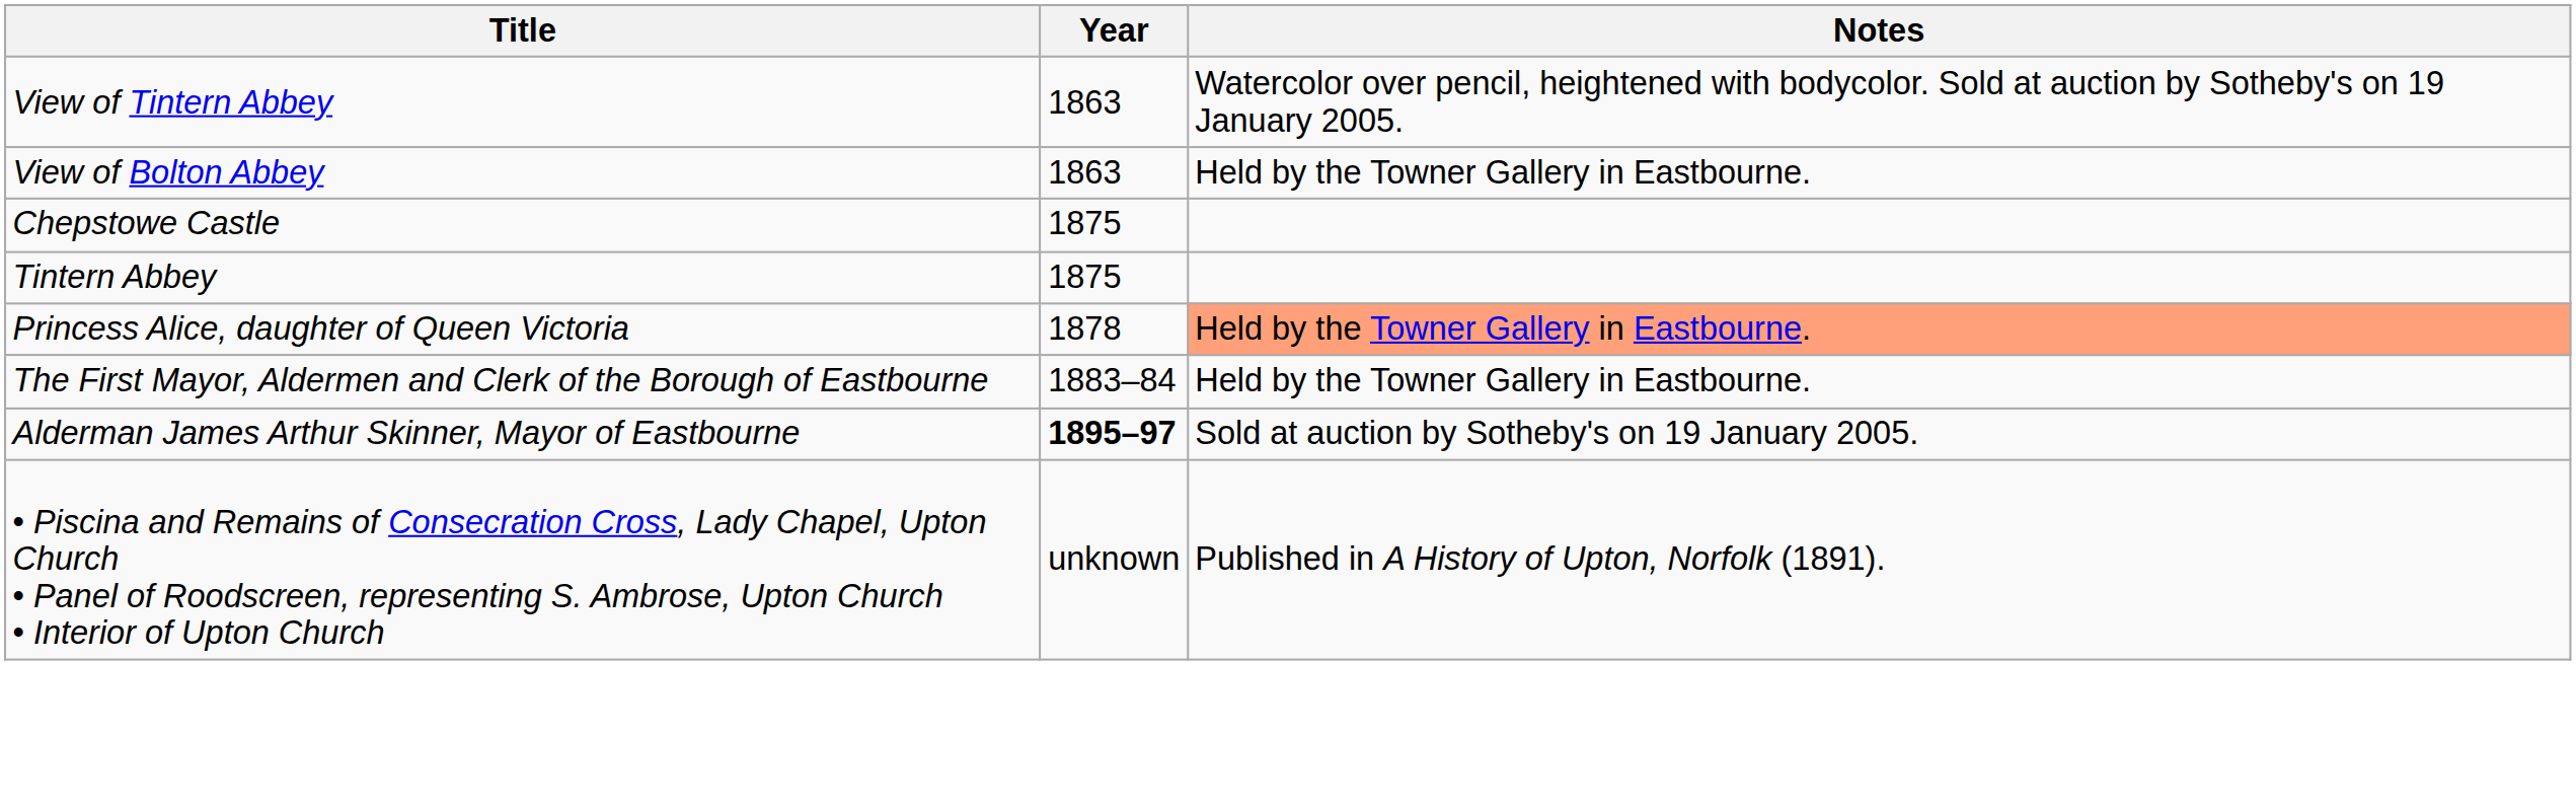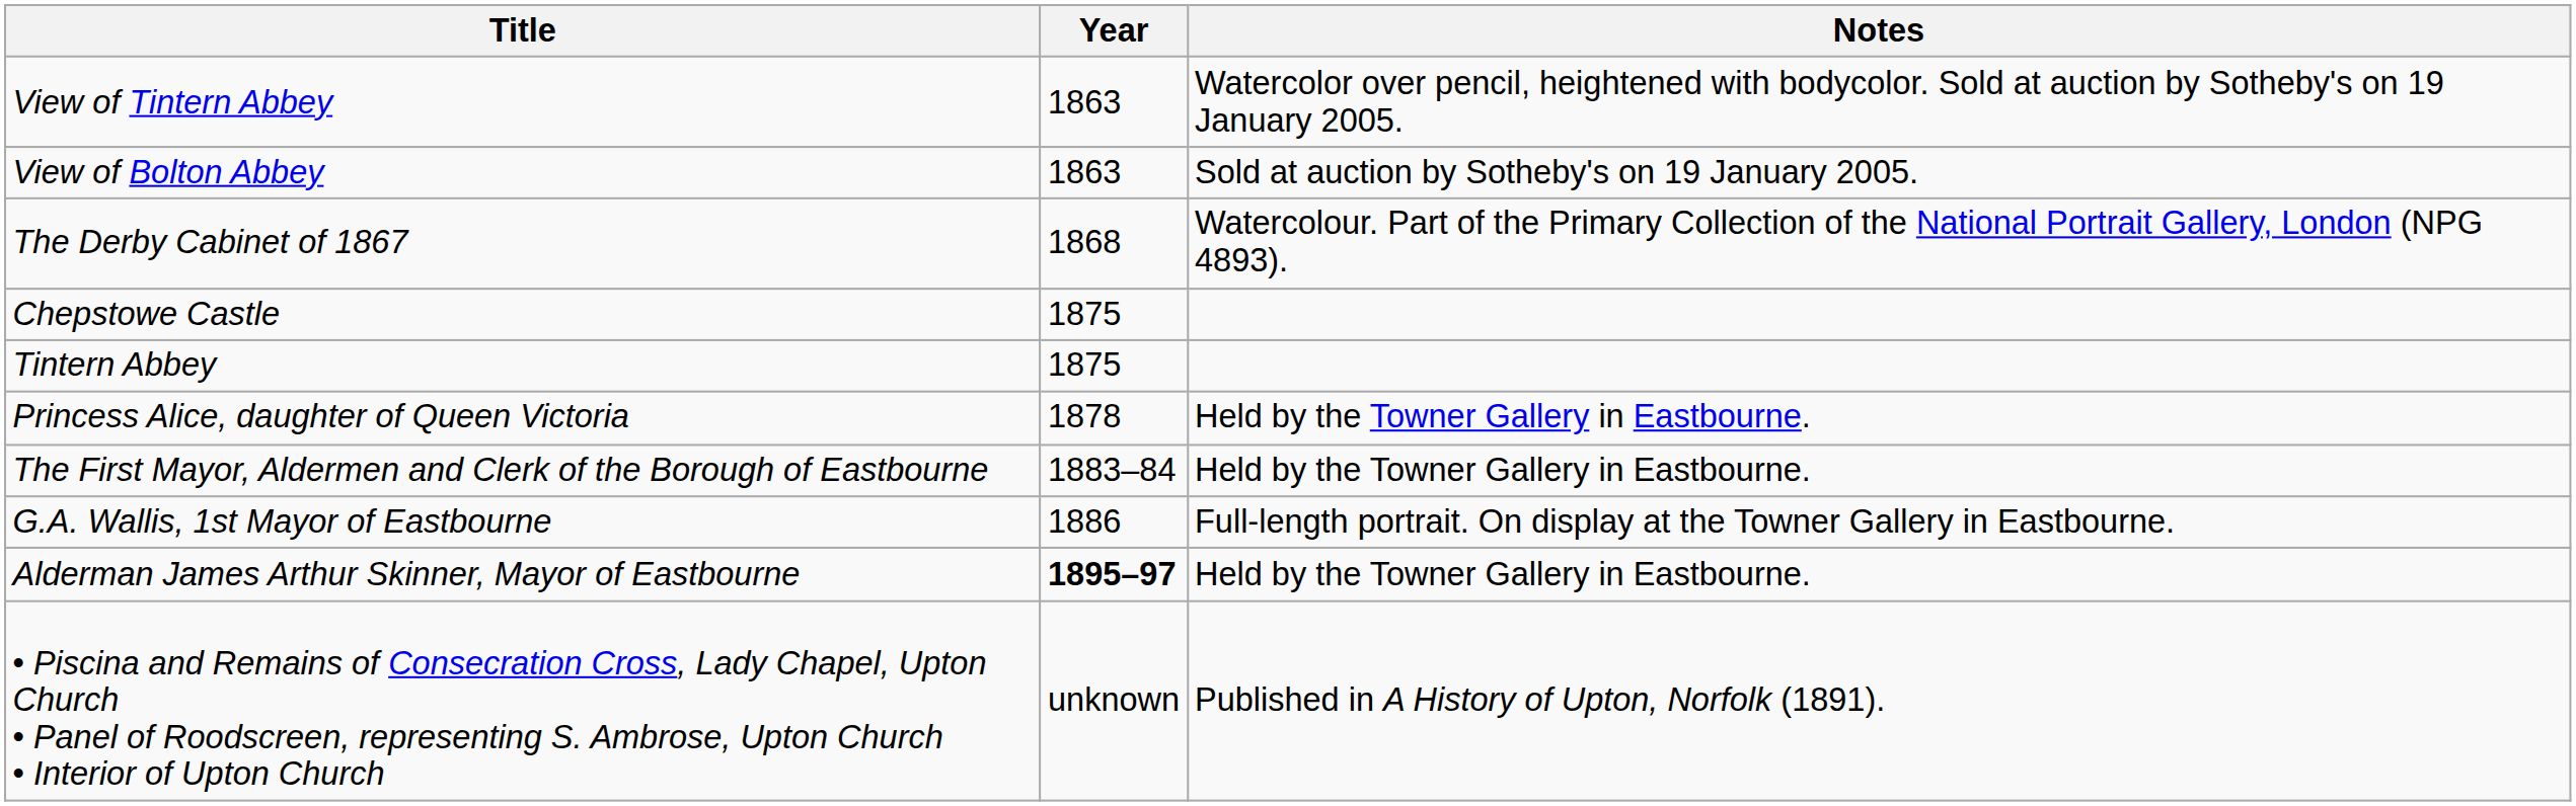 <table class="wikitable">
 <tr>
 <th>Title</th>
 <th>Year</th>
 <th>Notes</th>
 </tr>
 <tr>
 <td><em>View of <a href='#'>Tintern Abbey</a></em></td>
 <td>1863</td>
 <td>Watercolor over pencil, heightened with bodycolor.  Sold at auction by Sotheby's on 19 January 2005.</td>
 </tr>
 <tr>
 <td><em>View of <a href='#'>Bolton Abbey</a></em></td>
 <td>1863</td>
-<td>Held by the Towner Gallery in Eastbourne.</td>
+<td>Sold at auction by Sotheby's on 19 January 2005.</td>
+</tr>
+<tr>
+<td><em>The Derby Cabinet of 1867</em></td>
+<td>1868</td>
+<td>Watercolour.  Part of the Primary Collection of the <a href='#'>National Portrait Gallery, London</a> (NPG 4893).</td>
 </tr>
 <tr>
 <td><em>Chepstowe Castle</em></td>
 <td>1875</td>
 <td></td>
 </tr>
 <tr>
 <td><em>Tintern Abbey</em></td>
 <td>1875</td>
 <td></td>
 </tr>
 <tr>
 <td><em>Princess Alice, daughter of Queen Victoria</em></td>
 <td>1878</td>
-<td style="background: lightsalmon;">Held by the <a href='#'>Towner Gallery</a> in <a href='#'>Eastbourne</a>.</td>
+<td>Held by the <a href='#'>Towner Gallery</a> in <a href='#'>Eastbourne</a>.</td>
 </tr>
 <tr>
 <td><em>The First Mayor, Aldermen and Clerk of the Borough of Eastbourne</em></td>
 <td>1883–84</td>
 <td>Held by the Towner Gallery in Eastbourne.</td>
 </tr>
 <tr>
+<td><em>G.A. Wallis, 1st Mayor of Eastbourne</em></td>
+<td>1886</td>
+<td>Full-length portrait.  On display at the Towner Gallery in Eastbourne.</td>
+</tr>
+<tr>
 <td><em>Alderman James Arthur Skinner, Mayor of Eastbourne</em></td>
 <td><strong>1895–97</strong></td>
-<td>Sold at auction by Sotheby's on 19 January 2005.</td>
+<td>Held by the Towner Gallery in Eastbourne.</td>
 </tr>
 <tr>
 <td><br>• <em>Piscina and Remains of <a href='#'>Consecration Cross</a>, Lady Chapel, Upton Church</em><br>• <em>Panel of Roodscreen, representing S. Ambrose, Upton Church</em><br>• <em>Interior of Upton Church</em></td>
 <td>unknown</td>
 <td>Published in <em>A History of Upton, Norfolk</em> (1891).</td>
 </tr>
 </table>
